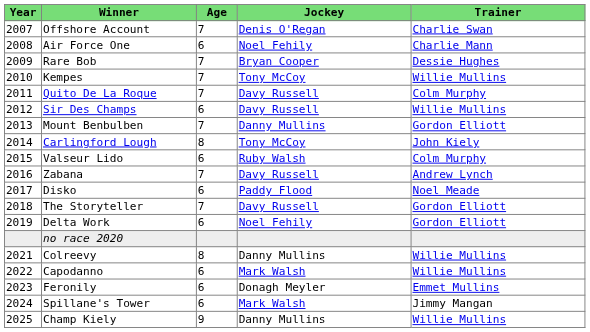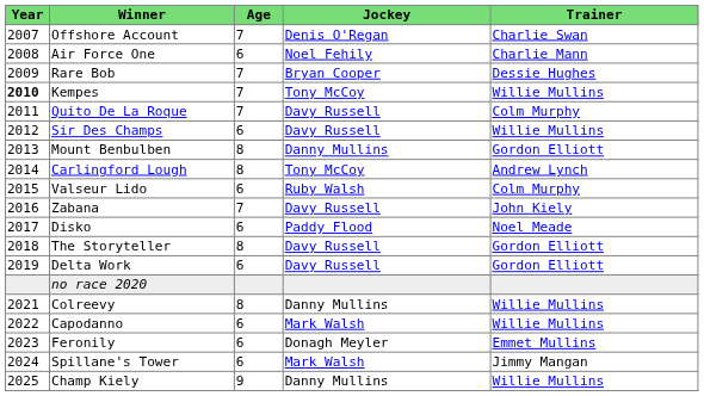 <table class = "sortable" | border="1" style="border-collapse: collapse; font-size:90%">
 <tr bgcolor="#77dd77" align="center">
 <th width="36px"><strong>Year</strong><br></th>
 <th width="160px"><strong>Winner</strong><br></th>
 <th width="40px"><strong>Age</strong><br></th>
 <th width="180px"><strong>Jockey</strong><br></th>
 <th width="180px"><strong>Trainer</strong><br></th>
 </tr>
 <tr>
 <td>2007</td>
 <td>Offshore Account</td>
 <td>7</td>
 <td><a href='#'>Denis O'Regan</a></td>
 <td><a href='#'>Charlie Swan</a></td>
 </tr>
 <tr>
 <td>2008</td>
 <td>Air Force One</td>
 <td>6</td>
 <td><a href='#'>Noel Fehily</a></td>
 <td><a href='#'>Charlie Mann</a></td>
 </tr>
 <tr>
 <td>2009</td>
 <td>Rare Bob</td>
 <td>7</td>
 <td><a href='#'>Bryan Cooper</a></td>
 <td><a href='#'>Dessie Hughes</a></td>
 </tr>
 <tr>
-<td>2010</td>
+<td><strong>2010</strong></td>
 <td>Kempes</td>
 <td>7</td>
 <td><a href='#'>Tony McCoy</a></td>
 <td><a href='#'>Willie Mullins</a></td>
 </tr>
 <tr>
 <td>2011</td>
 <td><a href='#'>Quito De La Roque</a></td>
 <td>7</td>
 <td><a href='#'>Davy Russell</a></td>
 <td><a href='#'>Colm Murphy</a></td>
 </tr>
 <tr>
 <td>2012</td>
 <td><a href='#'>Sir Des Champs</a></td>
 <td>6</td>
 <td><a href='#'>Davy Russell</a></td>
 <td><a href='#'>Willie Mullins</a></td>
 </tr>
 <tr>
 <td>2013</td>
 <td>Mount Benbulben</td>
-<td>7</td>
+<td>8</td>
 <td><a href='#'>Danny Mullins</a></td>
 <td><a href='#'>Gordon Elliott</a></td>
 </tr>
 <tr>
 <td>2014</td>
 <td><a href='#'>Carlingford Lough</a></td>
 <td>8</td>
 <td><a href='#'>Tony McCoy</a></td>
-<td><a href='#'>John Kiely</a></td>
+<td><a href='#'>Andrew Lynch</a></td>
 </tr>
 <tr>
 <td>2015</td>
 <td>Valseur Lido</td>
 <td>6</td>
 <td><a href='#'>Ruby Walsh</a></td>
 <td><a href='#'>Colm Murphy</a></td>
 </tr>
 <tr>
 <td>2016</td>
 <td>Zabana</td>
 <td>7</td>
 <td><a href='#'>Davy Russell</a></td>
-<td><a href='#'>Andrew Lynch</a></td>
+<td><a href='#'>John Kiely</a></td>
 </tr>
 <tr>
 <td>2017</td>
 <td>Disko</td>
 <td>6</td>
 <td><a href='#'>Paddy Flood</a></td>
 <td><a href='#'>Noel Meade</a></td>
 </tr>
 <tr>
 <td>2018</td>
 <td>The Storyteller</td>
-<td>7</td>
+<td>8</td>
 <td><a href='#'>Davy Russell</a></td>
 <td><a href='#'>Gordon Elliott</a></td>
 </tr>
 <tr>
 <td>2019</td>
 <td>Delta Work</td>
 <td>6</td>
-<td><a href='#'>Noel Fehily</a></td>
+<td><a href='#'>Davy Russell</a></td>
 <td><a href='#'>Gordon Elliott</a></td>
 </tr>
 <tr bgcolor="#eeeeee">
 <td data-sort-value="2020"></td>
 <td><em>no race 2020</em> </td>
 <td></td>
 <td></td>
 <td></td>
 </tr>
 <tr>
 <td>2021</td>
 <td>Colreevy</td>
 <td>8</td>
 <td>Danny Mullins</td>
 <td><a href='#'>Willie Mullins</a></td>
 </tr>
 <tr>
 <td>2022</td>
 <td>Capodanno</td>
 <td>6</td>
 <td><a href='#'>Mark Walsh</a></td>
 <td><a href='#'>Willie Mullins</a></td>
 </tr>
 <tr>
 <td>2023</td>
 <td>Feronily</td>
 <td>6</td>
 <td>Donagh Meyler</td>
 <td><a href='#'>Emmet Mullins</a></td>
 </tr>
 <tr>
 <td>2024</td>
 <td>Spillane's Tower</td>
 <td>6</td>
 <td><a href='#'>Mark Walsh</a></td>
 <td>Jimmy Mangan</td>
 </tr>
 <tr>
 <td>2025</td>
 <td>Champ Kiely</td>
 <td>9</td>
 <td>Danny Mullins</td>
 <td><a href='#'>Willie Mullins</a></td>
 </tr>
 </table>
